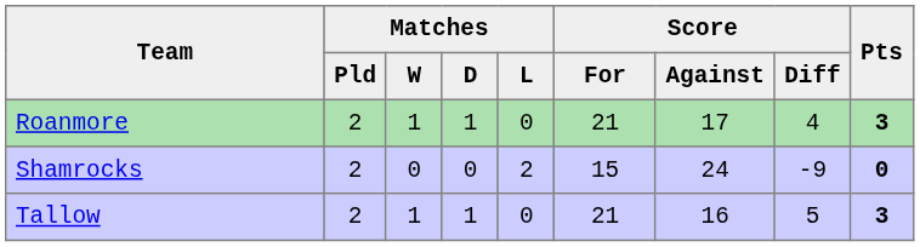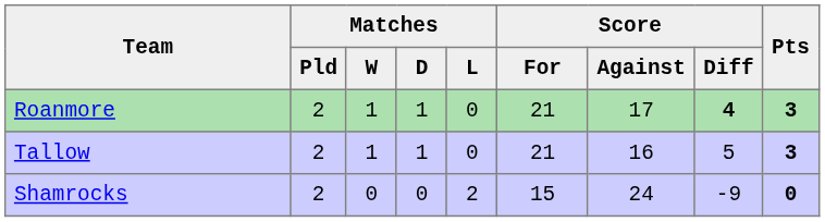 <table style=border-collapse:collapse border=1 cellspacing=0 cellpadding=5>
 <tr align=center bgcolor=#efefef>
 <th rowspan=2 width=165>Team</th>
 <th colspan=4>Matches</th>
 <th colspan=3>Score</th>
 <th rowspan=2width=20>Pts</th>
 </tr>
 <tr align=center bgcolor=#efefef>
 <th width=20>Pld</th>
 <th width=20>W</th>
 <th width=20>D</th>
 <th width=20>L</th>
 <th width=45>For</th>
 <th width=45>Against</th>
 <th width=30>Diff</th>
 </tr>
 <tr align=center  style="background:#ACE1AF;">
 <td style="text-align:left;"><a href='#'>Roanmore</a></td>
 <td>2</td>
 <td>1</td>
 <td>1</td>
 <td>0</td>
 <td>21</td>
 <td>17</td>
-<td>4</td>
+<td><strong>4</strong></td>
+<td><strong>3</strong></td>
+</tr>
+<tr align=center style="background:#ccccff;">
+<td style="text-align:left;"><a href='#'>Tallow</a></td>
+<td>2</td>
+<td>1</td>
+<td>1</td>
+<td>0</td>
+<td>21</td>
+<td>16</td>
+<td>5</td>
 <td><strong>3</strong></td>
 </tr>
 <tr align=center style="background:#ccccff;">
 <td style="text-align:left;"><a href='#'>Shamrocks</a></td>
 <td>2</td>
 <td>0</td>
 <td>0</td>
 <td>2</td>
 <td>15</td>
 <td>24</td>
 <td>-9</td>
 <td><strong>0</strong></td>
 </tr>
-<tr align=center style="background:#ccccff;">
-<td style="text-align:left;"><a href='#'>Tallow</a></td>
-<td>2</td>
-<td>1</td>
-<td>1</td>
-<td>0</td>
-<td>21</td>
-<td>16</td>
-<td>5</td>
-<td><strong>3</strong></td>
-</tr>
 </table>
